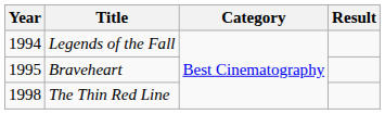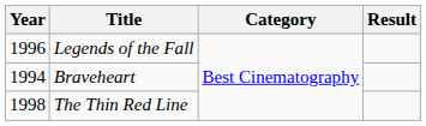 <table class="wikitable">
 <tr>
 <th>Year</th>
 <th>Title</th>
 <th>Category</th>
 <th>Result</th>
 </tr>
 <tr>
-<td>1994</td>
+<td>1996</td>
 <td><em>Legends of the Fall</em></td>
 <td rowspan=3><a href='#'>Best Cinematography</a></td>
 <td></td>
 </tr>
 <tr>
-<td>1995</td>
+<td>1994</td>
 <td><em>Braveheart</em></td>
 <td></td>
 </tr>
 <tr>
 <td>1998</td>
 <td><em>The Thin Red Line</em></td>
 <td></td>
 </tr>
 </table>
